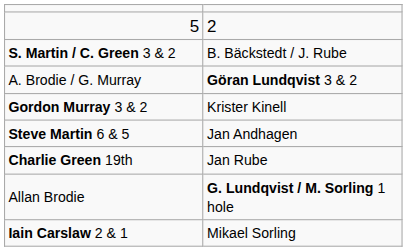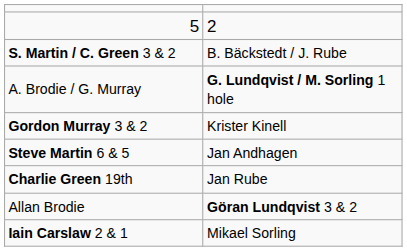 <table class="wikitable">
 <tr>
 <td align="center" width="180"></td>
 <td align="center" width="180"></td>
 </tr>
 <tr>
 <td align="right">5</td>
 <td>2</td>
 </tr>
 <tr>
 <td><small><strong>S. Martin / C. Green</strong> 3 & 2</small></td>
 <td><small>B. Bäckstedt / J. Rube</small></td>
 </tr>
 <tr>
 <td><small>A. Brodie / G. Murray</small></td>
-<td><small><strong>Göran Lundqvist</strong> 3 & 2</small></td>
+<td><small><strong>G. Lundqvist / M. Sorling</strong> 1 hole</small></td>
 </tr>
 <tr>
 <td><small><strong>Gordon Murray</strong> 3 & 2</small></td>
 <td><small>Krister Kinell</small></td>
 </tr>
 <tr>
 <td><small><strong>Steve Martin</strong> 6 & 5</small></td>
 <td><small>Jan Andhagen</small></td>
 </tr>
 <tr>
 <td><small><strong>Charlie Green</strong> 19th</small></td>
 <td><small>Jan Rube</small></td>
 </tr>
 <tr>
 <td><small>Allan Brodie</small></td>
-<td><small><strong>G. Lundqvist / M. Sorling</strong> 1 hole</small></td>
+<td><small><strong>Göran Lundqvist</strong> 3 & 2</small></td>
 </tr>
 <tr>
 <td><small><strong>Iain Carslaw</strong> 2 & 1</small></td>
 <td><small>Mikael Sorling</small></td>
 </tr>
 </table>
